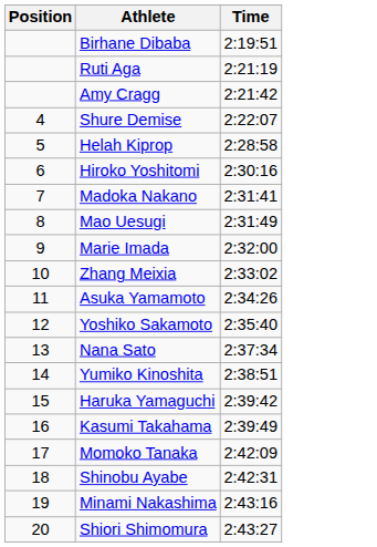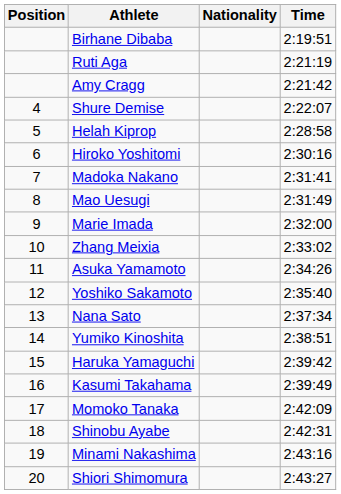 <table class="wikitable sortable">
 <tr>
 <th>Position</th>
 <th>Athlete</th>
+<th>Nationality</th>
 <th>Time</th>
 </tr>
 <tr>
 <td align=center></td>
 <td><a href='#'>Birhane Dibaba</a></td>
+<td></td>
 <td>2:19:51</td>
 </tr>
 <tr>
 <td align=center></td>
 <td><a href='#'>Ruti Aga</a></td>
+<td></td>
 <td>2:21:19</td>
 </tr>
 <tr>
 <td align=center></td>
 <td><a href='#'>Amy Cragg</a></td>
+<td></td>
 <td>2:21:42</td>
 </tr>
 <tr>
 <td align=center>4</td>
 <td><a href='#'>Shure Demise</a></td>
+<td></td>
 <td>2:22:07</td>
 </tr>
 <tr>
 <td align=center>5</td>
 <td><a href='#'>Helah Kiprop</a></td>
+<td></td>
 <td>2:28:58</td>
 </tr>
 <tr>
 <td align=center>6</td>
 <td><a href='#'>Hiroko Yoshitomi</a></td>
+<td></td>
 <td>2:30:16</td>
 </tr>
 <tr>
 <td align=center>7</td>
 <td><a href='#'>Madoka Nakano</a></td>
+<td></td>
 <td>2:31:41</td>
 </tr>
 <tr>
 <td align=center>8</td>
 <td><a href='#'>Mao Uesugi</a></td>
+<td></td>
 <td>2:31:49</td>
 </tr>
 <tr>
 <td align=center>9</td>
 <td><a href='#'>Marie Imada</a></td>
+<td></td>
 <td>2:32:00</td>
 </tr>
 <tr>
 <td align=center>10</td>
 <td><a href='#'>Zhang Meixia</a></td>
+<td></td>
 <td>2:33:02</td>
 </tr>
 <tr>
 <td align=center>11</td>
 <td><a href='#'>Asuka Yamamoto</a></td>
+<td></td>
 <td>2:34:26</td>
 </tr>
 <tr>
 <td align=center>12</td>
 <td><a href='#'>Yoshiko Sakamoto</a></td>
+<td></td>
 <td>2:35:40</td>
 </tr>
 <tr>
 <td align=center>13</td>
 <td><a href='#'>Nana Sato</a></td>
+<td></td>
 <td>2:37:34</td>
 </tr>
 <tr>
 <td align=center>14</td>
 <td><a href='#'>Yumiko Kinoshita</a></td>
+<td></td>
 <td>2:38:51</td>
 </tr>
 <tr>
 <td align=center>15</td>
 <td><a href='#'>Haruka Yamaguchi</a></td>
+<td></td>
 <td>2:39:42</td>
 </tr>
 <tr>
 <td align=center>16</td>
 <td><a href='#'>Kasumi Takahama</a></td>
+<td></td>
 <td>2:39:49</td>
 </tr>
 <tr>
 <td align=center>17</td>
 <td><a href='#'>Momoko Tanaka</a></td>
+<td></td>
 <td>2:42:09</td>
 </tr>
 <tr>
 <td align=center>18</td>
 <td><a href='#'>Shinobu Ayabe</a></td>
+<td></td>
 <td>2:42:31</td>
 </tr>
 <tr>
 <td align=center>19</td>
 <td><a href='#'>Minami Nakashima</a></td>
+<td></td>
 <td>2:43:16</td>
 </tr>
 <tr>
 <td align=center>20</td>
 <td><a href='#'>Shiori Shimomura</a></td>
+<td></td>
 <td>2:43:27</td>
 </tr>
 </table>
